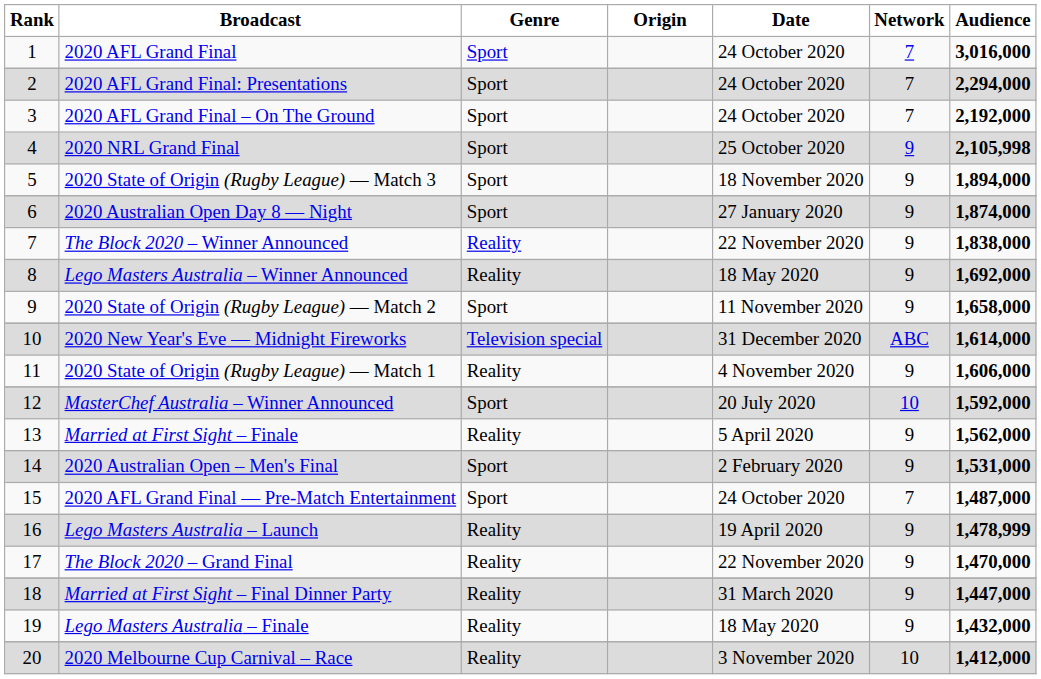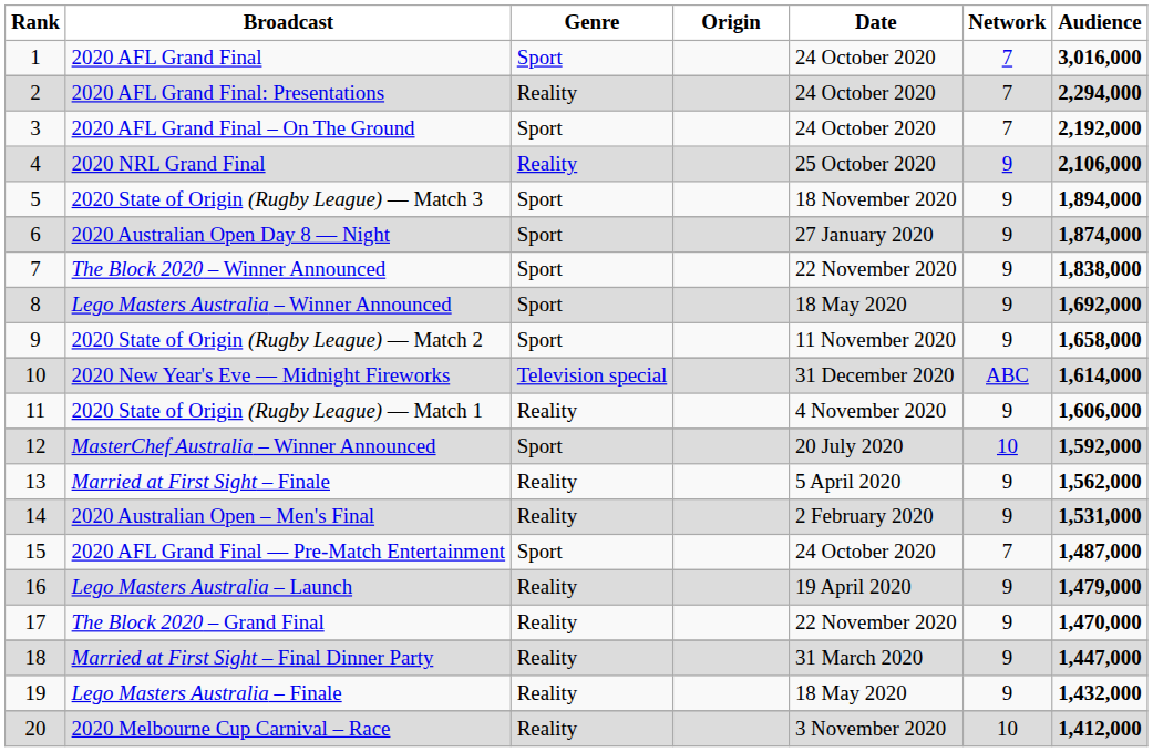 <table border="1" cellpadding="4" cel lspacing="0" style="border:1px solid #aaa; border-collapse:collapse">
 <tr bgcolor="white">
 <th><strong>Rank</strong></th>
 <th><strong>Broadcast</strong></th>
 <th><strong>Genre</strong></th>
 <th><strong>Origin</strong></th>
 <th><strong>Date</strong></th>
 <th><strong>Network</strong></th>
 <th><strong>Audience</strong></th>
 </tr>
 <tr bgcolor="#f9f9f9">
 <td align="center">1</td>
 <td><a href='#'>2020 AFL Grand Final</a></td>
 <td><a href='#'>Sport</a></td>
 <td style="width: 60pt;" align="center"></td>
 <td>24 October 2020</td>
 <td align="center"><a href='#'>7</a></td>
 <th>3,016,000</th>
 </tr>
 <tr>
 </tr>
 <tr bgcolor=gainsboro>
 <td align="center">2</td>
 <td><a href='#'>2020 AFL Grand Final: Presentations</a></td>
-<td>Sport</td>
+<td>Reality</td>
 <td align="center"></td>
 <td>24 October 2020</td>
 <td align="center">7</td>
 <th>2,294,000</th>
 </tr>
 <tr bgcolor="#f9f9f9">
 <td align="center">3</td>
 <td><a href='#'>2020 AFL Grand Final – On The Ground</a></td>
 <td>Sport</td>
 <td align="center"></td>
 <td>24 October 2020</td>
 <td align="center">7</td>
 <th>2,192,000</th>
 </tr>
 <tr bgcolor=gainsboro>
 <td align="center">4</td>
 <td><a href='#'>2020 NRL Grand Final</a></td>
-<td>Sport</td>
+<td><a href='#'>Reality</a></td>
 <td align="center"></td>
 <td>25 October 2020</td>
 <td align="center"><a href='#'>9</a></td>
-<th>2,105,998</th>
+<th>2,106,000</th>
 </tr>
 <tr bgcolor="#f9f9f9">
 <td align="center">5</td>
 <td><a href='#'>2020 State of Origin</a> <em>(Rugby League)</em> — Match 3</td>
 <td>Sport</td>
 <td align="center"></td>
 <td>18 November 2020</td>
 <td align="center">9</td>
 <th>1,894,000</th>
 </tr>
 <tr>
 </tr>
 <tr bgcolor=gainsboro>
 <td align="center">6</td>
 <td><a href='#'>2020 Australian Open Day 8 — Night</a></td>
 <td>Sport</td>
 <td align="center"></td>
 <td>27 January 2020</td>
 <td align="center">9</td>
 <th>1,874,000</th>
 </tr>
 <tr bgcolor="#f9f9f9">
 <td align="center">7</td>
 <td><a href='#'><em>The Block 2020</em> – Winner Announced</a></td>
-<td><a href='#'>Reality</a></td>
+<td>Sport</td>
 <td align="center"></td>
 <td>22 November 2020</td>
 <td align="center">9</td>
 <th>1,838,000</th>
 </tr>
 <tr>
 </tr>
 <tr bgcolor=gainsboro>
 <td align="center">8</td>
 <td><a href='#'><em>Lego Masters Australia</em> – Winner Announced</a></td>
-<td>Reality</td>
+<td>Sport</td>
 <td align="center"></td>
 <td>18 May 2020</td>
 <td align="center">9</td>
 <th>1,692,000</th>
 </tr>
 <tr bgcolor="#f9f9f9">
 <td align="center">9</td>
 <td><a href='#'>2020 State of Origin</a> <em>(Rugby League)</em> — Match 2</td>
 <td>Sport</td>
 <td align="center"></td>
 <td>11 November 2020</td>
 <td align="center">9</td>
 <th>1,658,000</th>
 </tr>
 <tr>
 </tr>
 <tr bgcolor=gainsboro>
 <td align="center">10</td>
 <td><a href='#'>2020 New Year's Eve — Midnight Fireworks</a></td>
 <td><a href='#'>Television special</a></td>
 <td align="center"></td>
 <td>31 December 2020</td>
 <td align="center"><a href='#'>ABC</a></td>
 <th>1,614,000</th>
 </tr>
 <tr bgcolor="#f9f9f9">
 <td align="center">11</td>
 <td><a href='#'>2020 State of Origin</a> <em>(Rugby League)</em> — Match 1</td>
 <td>Reality</td>
 <td align="center"></td>
 <td>4 November 2020</td>
 <td align="center">9</td>
 <th>1,606,000</th>
 </tr>
 <tr>
 </tr>
 <tr bgcolor=gainsboro>
 <td align="center">12</td>
 <td><a href='#'><em>MasterChef Australia</em> – Winner Announced</a></td>
 <td>Sport</td>
 <td align="center"></td>
 <td>20 July 2020</td>
 <td align="center"><a href='#'>10</a></td>
 <th>1,592,000</th>
 </tr>
 <tr bgcolor="#f9f9f9">
 <td align="center">13</td>
 <td><a href='#'><em>Married at First Sight</em> – Finale</a></td>
 <td>Reality</td>
 <td align="center"></td>
 <td>5 April 2020</td>
 <td align="center">9</td>
 <th>1,562,000</th>
 </tr>
 <tr>
 </tr>
 <tr bgcolor=gainsboro>
 <td align="center">14</td>
 <td><a href='#'>2020 Australian Open – Men's Final</a></td>
-<td>Sport</td>
+<td>Reality</td>
 <td align="center"></td>
 <td>2 February 2020</td>
 <td align="center">9</td>
 <th>1,531,000</th>
 </tr>
 <tr bgcolor="#f9f9f9">
 <td align="center">15</td>
 <td><a href='#'>2020 AFL Grand Final — Pre-Match Entertainment</a></td>
 <td>Sport</td>
 <td align="center"></td>
 <td>24 October 2020</td>
 <td align="center">7</td>
 <th>1,487,000</th>
 </tr>
 <tr>
 </tr>
 <tr bgcolor=gainsboro>
 <td align="center">16</td>
 <td><a href='#'><em>Lego Masters Australia</em> – Launch</a></td>
 <td>Reality</td>
 <td align="center"></td>
 <td>19 April 2020</td>
 <td align="center">9</td>
-<th>1,478,999</th>
+<th>1,479,000</th>
 </tr>
 <tr bgcolor="#f9f9f9">
 <td align="center">17</td>
 <td><a href='#'><em>The Block 2020</em> – Grand Final</a></td>
 <td>Reality</td>
 <td align="center"></td>
 <td>22 November 2020</td>
 <td align="center">9</td>
 <th>1,470,000</th>
 </tr>
 <tr>
 </tr>
 <tr bgcolor=gainsboro>
 <td align="center">18</td>
 <td><a href='#'><em>Married at First Sight</em> – Final Dinner Party</a></td>
 <td>Reality</td>
 <td align="center"></td>
 <td>31 March 2020</td>
 <td align="center">9</td>
 <th>1,447,000</th>
 </tr>
 <tr bgcolor="#f9f9f9">
 <td align="center">19</td>
 <td><a href='#'><em>Lego Masters Australia</em> – Finale</a></td>
 <td>Reality</td>
 <td align="center"></td>
 <td>18 May 2020</td>
 <td align="center">9</td>
 <th>1,432,000</th>
 </tr>
 <tr>
 </tr>
 <tr bgcolor=gainsboro>
 <td align="center">20</td>
 <td><a href='#'>2020 Melbourne Cup Carnival – Race</a></td>
 <td>Reality</td>
 <td align="center"></td>
 <td>3 November 2020</td>
 <td align="center">10</td>
 <th>1,412,000</th>
 </tr>
 </table>
